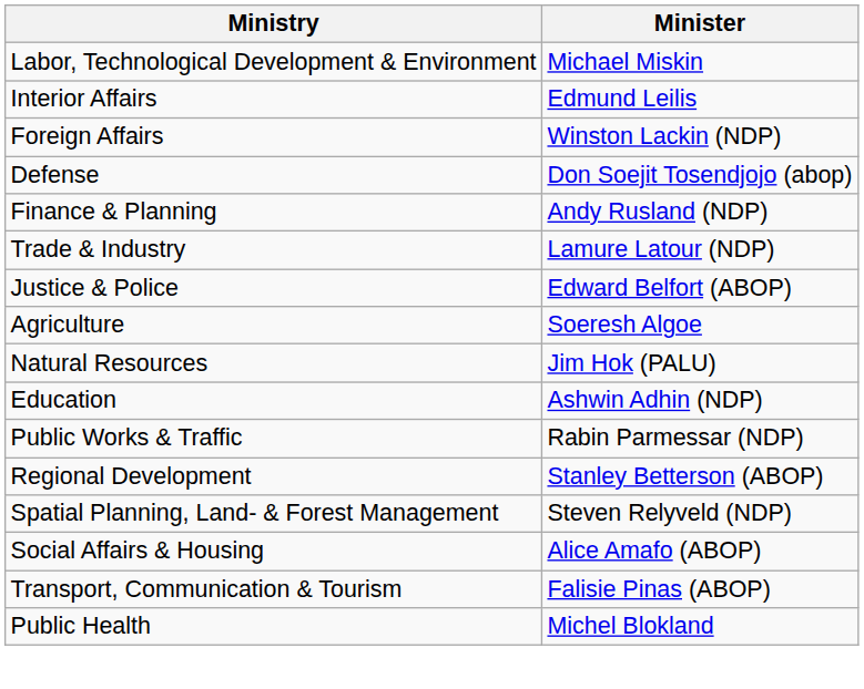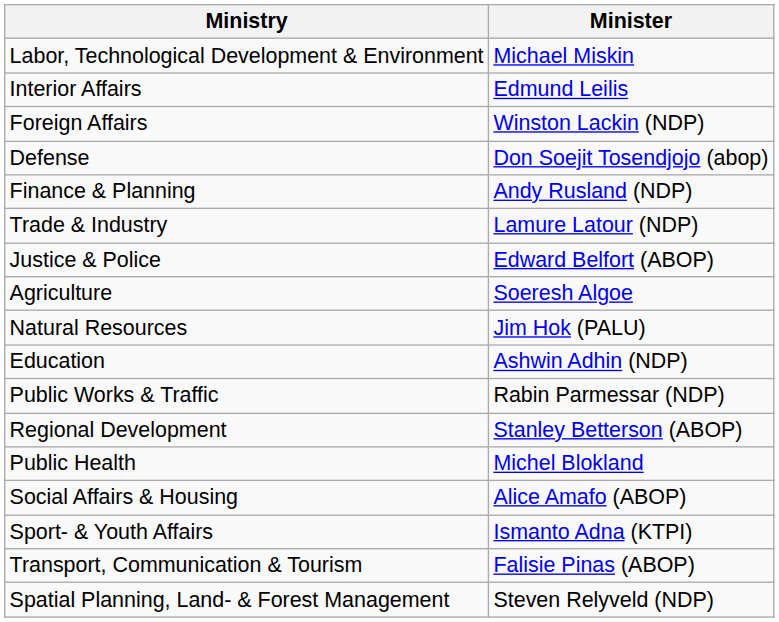 <table class="wikitable">
 <tr>
 <th>Ministry</th>
 <th>Minister</th>
 </tr>
 <tr>
 <td>Labor, Technological Development & Environment</td>
 <td><a href='#'>Michael Miskin</a></td>
 </tr>
 <tr>
 <td>Interior Affairs</td>
 <td><a href='#'>Edmund Leilis</a></td>
 </tr>
 <tr>
 <td>Foreign Affairs</td>
 <td><a href='#'>Winston Lackin</a> (NDP)</td>
 </tr>
 <tr>
 <td>Defense</td>
 <td><a href='#'>Don Soejit Tosendjojo</a> (abop)</td>
 </tr>
 <tr>
 <td>Finance & Planning</td>
 <td><a href='#'>Andy Rusland</a> (NDP)</td>
 </tr>
 <tr>
 <td>Trade & Industry</td>
 <td><a href='#'>Lamure Latour</a> (NDP)</td>
 </tr>
 <tr>
 <td>Justice & Police</td>
 <td><a href='#'>Edward Belfort</a> (ABOP)</td>
 </tr>
 <tr>
 <td>Agriculture</td>
 <td><a href='#'>Soeresh Algoe</a></td>
 </tr>
 <tr>
 <td>Natural Resources</td>
 <td><a href='#'>Jim Hok</a> (PALU)</td>
 </tr>
 <tr>
 <td>Education</td>
 <td><a href='#'>Ashwin Adhin</a> (NDP)</td>
 </tr>
 <tr>
 <td>Public Works & Traffic</td>
 <td>Rabin Parmessar (NDP)</td>
 </tr>
 <tr>
 <td>Regional Development</td>
 <td><a href='#'>Stanley Betterson</a> (ABOP)</td>
 </tr>
 <tr>
-<td>Spatial Planning, Land- & Forest Management</td>
-<td>Steven Relyveld (NDP)</td>
+<td>Public Health</td>
+<td><a href='#'>Michel Blokland</a></td>
 </tr>
 <tr>
 <td>Social Affairs & Housing</td>
 <td><a href='#'>Alice Amafo</a> (ABOP)</td>
 </tr>
 <tr>
+<td>Sport- & Youth Affairs</td>
+<td><a href='#'>Ismanto Adna</a> (KTPI)</td>
+</tr>
+<tr>
 <td>Transport, Communication & Tourism</td>
 <td><a href='#'>Falisie Pinas</a> (ABOP)</td>
 </tr>
 <tr>
-<td>Public Health</td>
-<td><a href='#'>Michel Blokland</a></td>
+<td>Spatial Planning, Land- & Forest Management</td>
+<td>Steven Relyveld (NDP)</td>
 </tr>
 </table>
